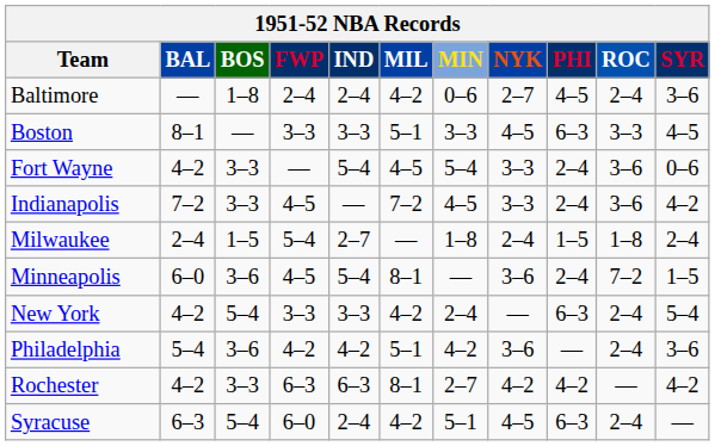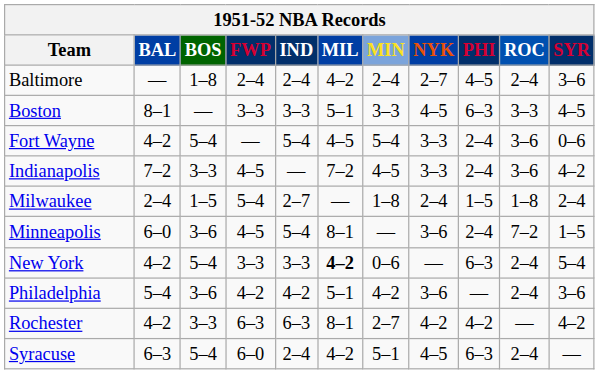 <table class="wikitable" style="font-size:95%; text-align:center;">
 <tr>
 <th colspan=11>1951-52 NBA Records</th>
 </tr>
 <tr>
 <th width=100>Team</th>
 <th style="background:#003EA4;color:#FFFFFF;width=35">BAL</th>
 <th style="background:#006400;color:#FFFFFF;width=35">BOS</th>
 <th style="background:#012F6B;color:#D40032;width=35">FWP</th>
 <th style="background:#012F6B;color:#FFFFFF;width=35">IND</th>
 <th style="background:#003EA4;color:#FFFFFF;width=35">MIL</th>
 <th style="background:#7BA4DB;color:#FBE122;width=35">MIN</th>
 <th style="background:#003EA4;color:#E85109;width=35">NYK</th>
 <th style="background:#012F6B;color:#D50033;width=35">PHI</th>
 <th style="background:#0050B0;color:#FFFFFF;width=35">ROC</th>
 <th style="background:#012F6B;color:#D50033;width=35">SYR</th>
 </tr>
 <tr>
 <td style="text-align:left;">Baltimore</td>
 <td>—</td>
 <td>1–8</td>
 <td>2–4</td>
 <td>2–4</td>
 <td>4–2</td>
-<td>0–6</td>
+<td>2–4</td>
 <td>2–7</td>
 <td>4–5</td>
 <td>2–4</td>
 <td>3–6</td>
 </tr>
 <tr>
 <td style="text-align:left;"><a href='#'>Boston</a></td>
 <td>8–1</td>
 <td>—</td>
 <td>3–3</td>
 <td>3–3</td>
 <td>5–1</td>
 <td>3–3</td>
 <td>4–5</td>
 <td>6–3</td>
 <td>3–3</td>
 <td>4–5</td>
 </tr>
 <tr>
 <td style="text-align:left;"><a href='#'>Fort Wayne</a></td>
 <td>4–2</td>
-<td>3–3</td>
+<td>5–4</td>
 <td>—</td>
 <td>5–4</td>
 <td>4–5</td>
 <td>5–4</td>
 <td>3–3</td>
 <td>2–4</td>
 <td>3–6</td>
 <td>0–6</td>
 </tr>
 <tr>
 <td style="text-align:left;"><a href='#'>Indianapolis</a></td>
 <td>7–2</td>
 <td>3–3</td>
 <td>4–5</td>
 <td>—</td>
 <td>7–2</td>
 <td>4–5</td>
 <td>3–3</td>
 <td>2–4</td>
 <td>3–6</td>
 <td>4–2</td>
 </tr>
 <tr>
 <td style="text-align:left;"><a href='#'>Milwaukee</a></td>
 <td>2–4</td>
 <td>1–5</td>
 <td>5–4</td>
 <td>2–7</td>
 <td>—</td>
 <td>1–8</td>
 <td>2–4</td>
 <td>1–5</td>
 <td>1–8</td>
 <td>2–4</td>
 </tr>
 <tr>
 <td style="text-align:left;"><a href='#'>Minneapolis</a></td>
 <td>6–0</td>
 <td>3–6</td>
 <td>4–5</td>
 <td>5–4</td>
 <td>8–1</td>
 <td>—</td>
 <td>3–6</td>
 <td>2–4</td>
 <td>7–2</td>
 <td>1–5</td>
 </tr>
 <tr>
 <td style="text-align:left;"><a href='#'>New York</a></td>
 <td>4–2</td>
 <td>5–4</td>
 <td>3–3</td>
 <td>3–3</td>
-<td>4–2</td>
-<td>2–4</td>
+<td><strong>4–2</strong></td>
+<td>0–6</td>
 <td>—</td>
 <td>6–3</td>
 <td>2–4</td>
 <td>5–4</td>
 </tr>
 <tr>
 <td style="text-align:left;"><a href='#'>Philadelphia</a></td>
 <td>5–4</td>
 <td>3–6</td>
 <td>4–2</td>
 <td>4–2</td>
 <td>5–1</td>
 <td>4–2</td>
 <td>3–6</td>
 <td>—</td>
 <td>2–4</td>
 <td>3–6</td>
 </tr>
 <tr>
 <td style="text-align:left;"><a href='#'>Rochester</a></td>
 <td>4–2</td>
 <td>3–3</td>
 <td>6–3</td>
 <td>6–3</td>
 <td>8–1</td>
 <td>2–7</td>
 <td>4–2</td>
 <td>4–2</td>
 <td>—</td>
 <td>4–2</td>
 </tr>
 <tr>
 <td style="text-align:left;"><a href='#'>Syracuse</a></td>
 <td>6–3</td>
 <td>5–4</td>
 <td>6–0</td>
 <td>2–4</td>
 <td>4–2</td>
 <td>5–1</td>
 <td>4–5</td>
 <td>6–3</td>
 <td>2–4</td>
 <td>—</td>
 </tr>
 </table>
